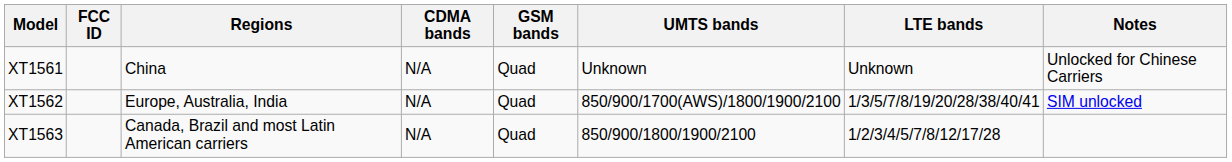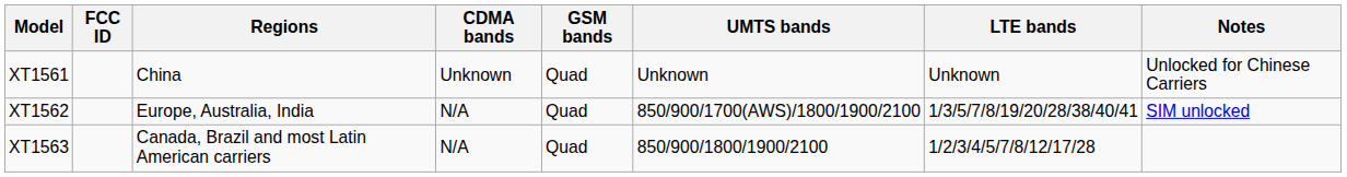 <table class="wikitable">
 <tr>
 <th>Model</th>
 <th>FCC ID</th>
 <th>Regions</th>
 <th>CDMA bands</th>
 <th>GSM bands</th>
 <th>UMTS bands</th>
 <th>LTE bands</th>
 <th>Notes</th>
 </tr>
 <tr>
 <td>XT1561</td>
 <td></td>
 <td>China</td>
-<td>N/A</td>
+<td>Unknown</td>
 <td>Quad</td>
 <td>Unknown</td>
 <td>Unknown</td>
 <td>Unlocked for Chinese Carriers</td>
 </tr>
 <tr>
 <td>XT1562</td>
 <td></td>
 <td>Europe, Australia, India</td>
 <td>N/A</td>
 <td>Quad</td>
 <td>850/900/1700(AWS)/1800/1900/2100</td>
 <td>1/3/5/7/8/19/20/28/38/40/41</td>
 <td><a href='#'>SIM unlocked</a></td>
 </tr>
 <tr>
 <td>XT1563</td>
 <td></td>
 <td>Canada, Brazil and most Latin American carriers</td>
 <td>N/A</td>
 <td>Quad</td>
 <td>850/900/1800/1900/2100</td>
 <td>1/2/3/4/5/7/8/12/17/28</td>
 <td></td>
 </tr>
 </table>
